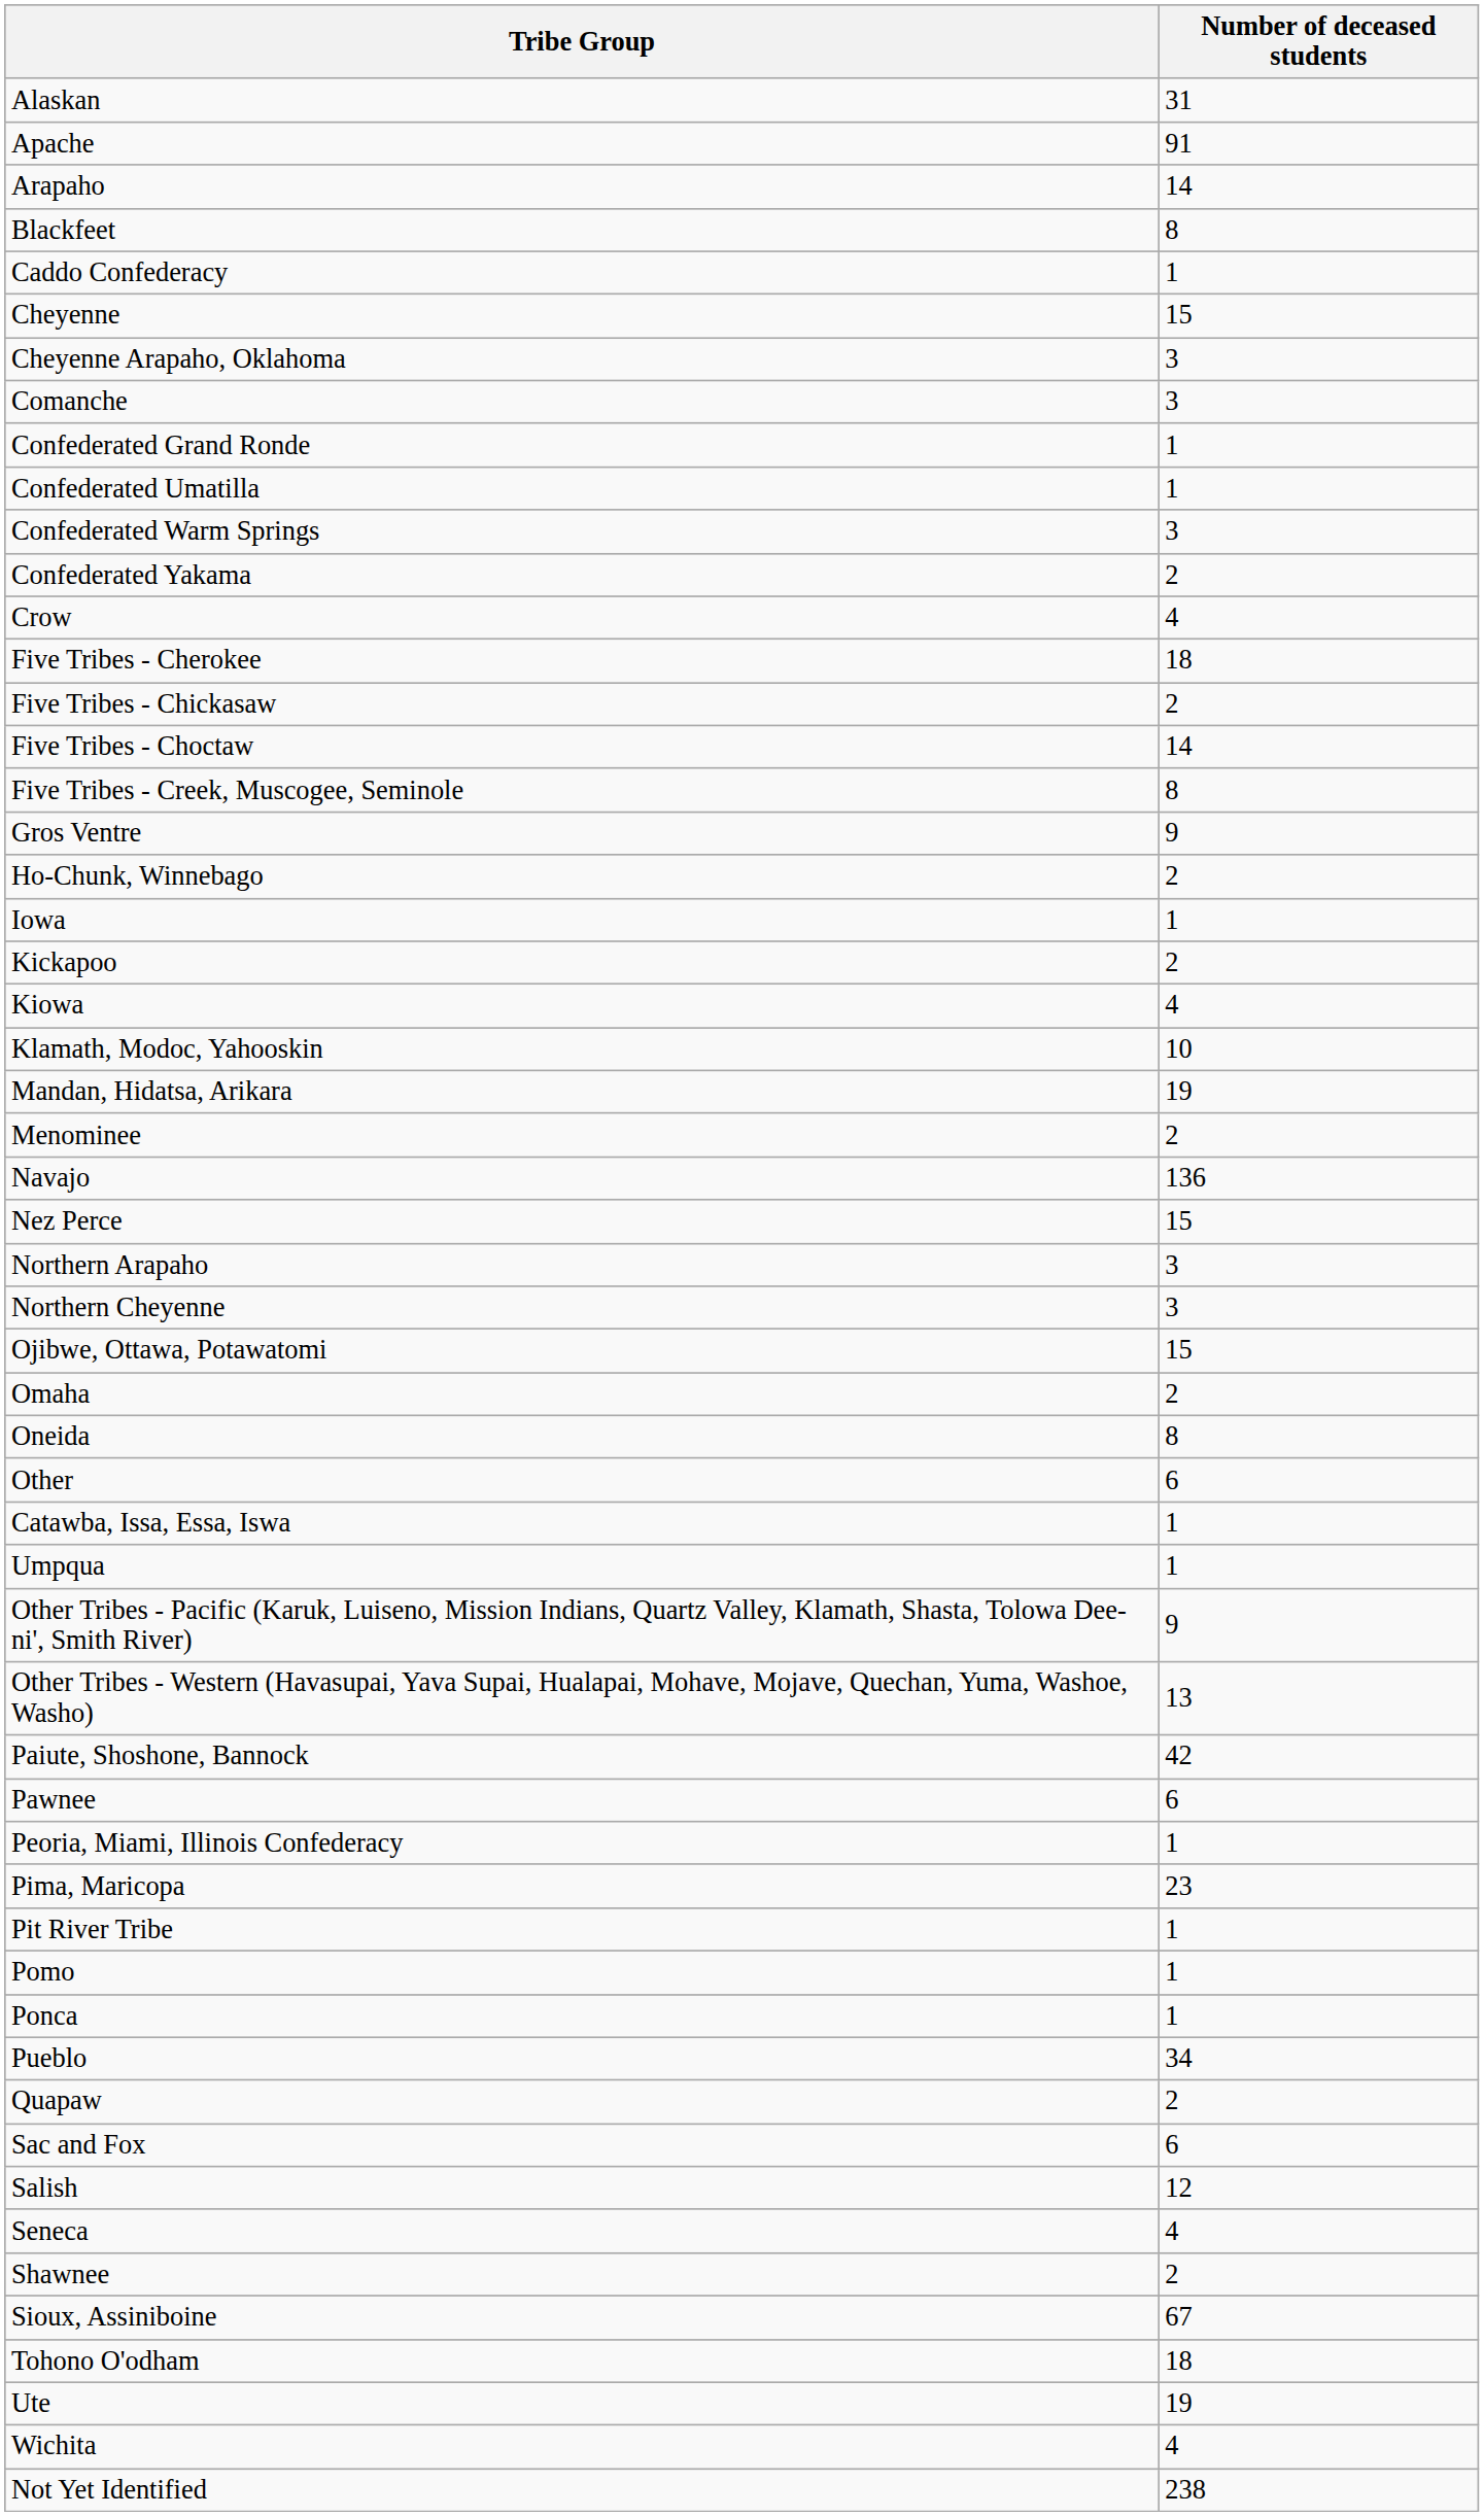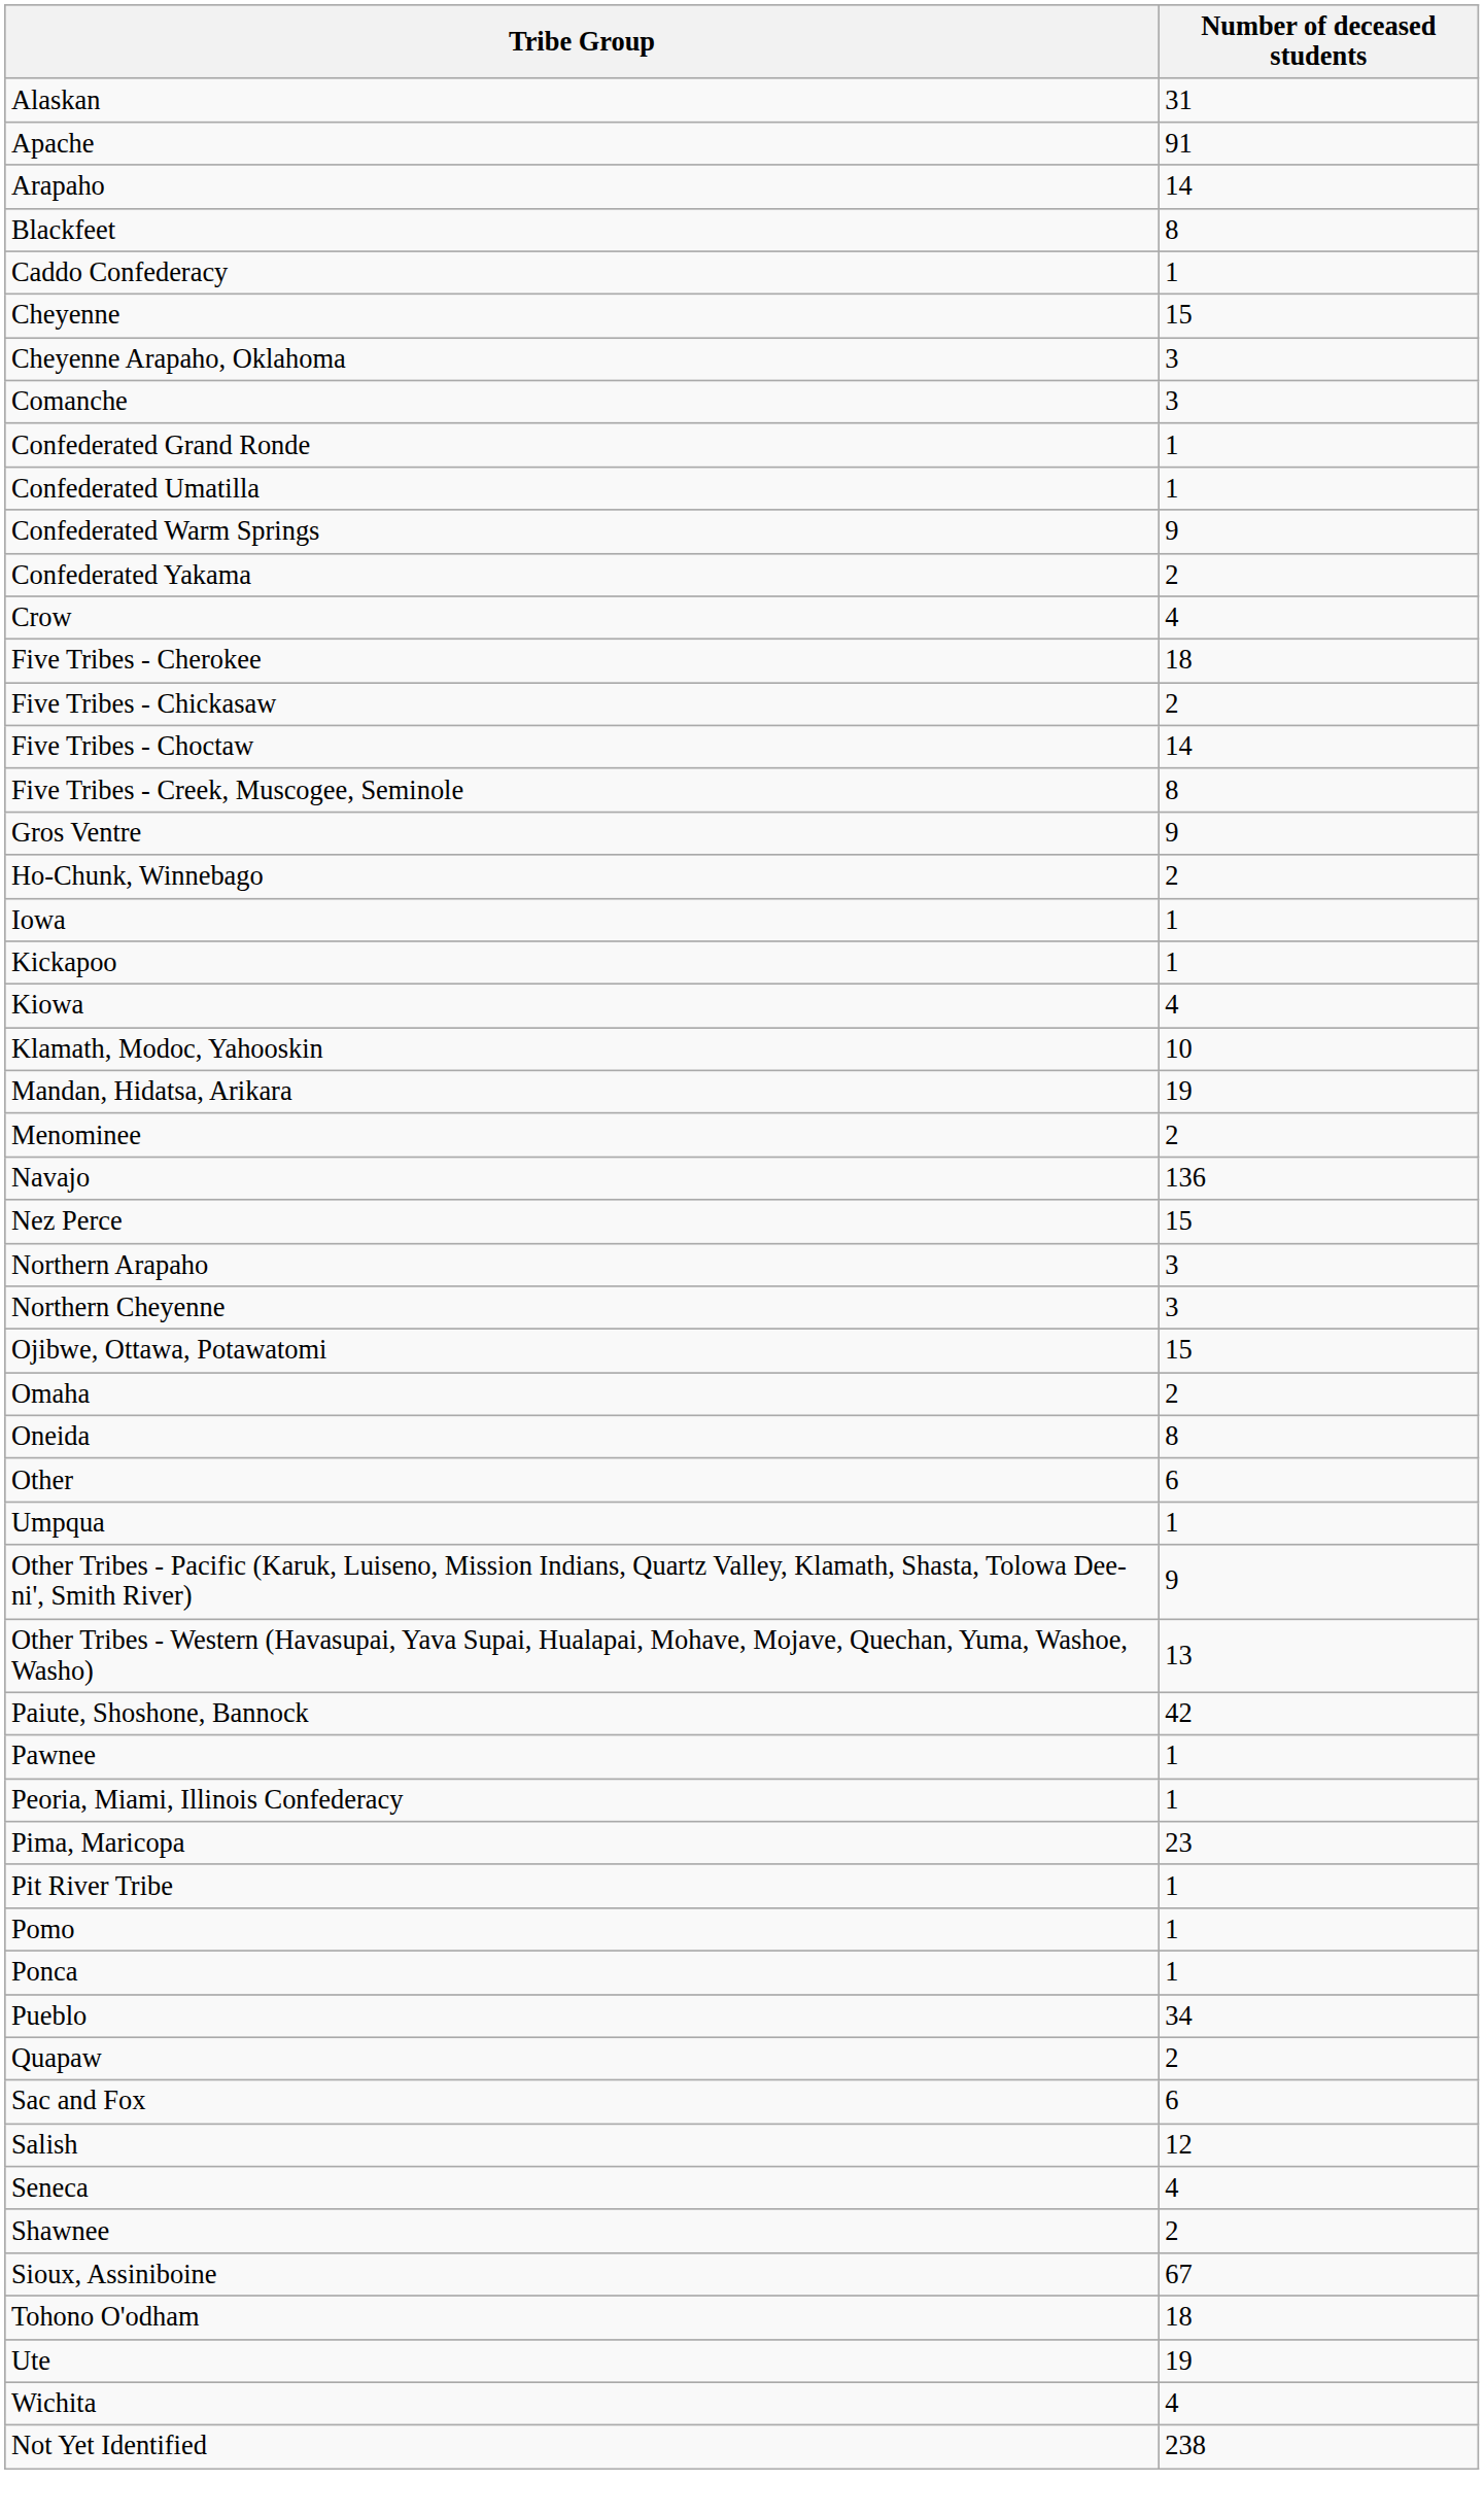 <table class="wikitable sortable mw-collapsible mw-collapsed">
 <tr>
 <th>Tribe Group</th>
 <th>Number of deceased students</th>
 </tr>
 <tr>
 <td>Alaskan</td>
 <td>31</td>
 </tr>
 <tr>
 <td>Apache</td>
 <td>91</td>
 </tr>
 <tr>
 <td>Arapaho</td>
 <td>14</td>
 </tr>
 <tr>
 <td>Blackfeet</td>
 <td>8</td>
 </tr>
 <tr>
 <td>Caddo Confederacy</td>
 <td>1</td>
 </tr>
 <tr>
 <td>Cheyenne</td>
 <td>15</td>
 </tr>
 <tr>
 <td>Cheyenne Arapaho, Oklahoma</td>
 <td>3</td>
 </tr>
 <tr>
 <td>Comanche</td>
 <td>3</td>
 </tr>
 <tr>
 <td>Confederated Grand Ronde</td>
 <td>1</td>
 </tr>
 <tr>
 <td>Confederated Umatilla</td>
 <td>1</td>
 </tr>
 <tr>
 <td>Confederated Warm Springs</td>
-<td>3</td>
+<td>9</td>
 </tr>
 <tr>
 <td>Confederated Yakama</td>
 <td>2</td>
 </tr>
 <tr>
 <td>Crow</td>
 <td>4</td>
 </tr>
 <tr>
 <td>Five Tribes - Cherokee</td>
 <td>18</td>
 </tr>
 <tr>
 <td>Five Tribes - Chickasaw</td>
 <td>2</td>
 </tr>
 <tr>
 <td>Five Tribes - Choctaw</td>
 <td>14</td>
 </tr>
 <tr>
 <td>Five Tribes - Creek, Muscogee, Seminole</td>
 <td>8</td>
 </tr>
 <tr>
 <td>Gros Ventre</td>
 <td>9</td>
 </tr>
 <tr>
 <td>Ho-Chunk, Winnebago</td>
 <td>2</td>
 </tr>
 <tr>
 <td>Iowa</td>
 <td>1</td>
 </tr>
 <tr>
 <td>Kickapoo</td>
-<td>2</td>
+<td>1</td>
 </tr>
 <tr>
 <td>Kiowa</td>
 <td>4</td>
 </tr>
 <tr>
 <td>Klamath, Modoc, Yahooskin</td>
 <td>10</td>
 </tr>
 <tr>
 <td>Mandan, Hidatsa, Arikara</td>
 <td>19</td>
 </tr>
 <tr>
 <td>Menominee</td>
 <td>2</td>
 </tr>
 <tr>
 <td>Navajo</td>
 <td>136</td>
 </tr>
 <tr>
 <td>Nez Perce</td>
 <td>15</td>
 </tr>
 <tr>
 <td>Northern Arapaho</td>
 <td>3</td>
 </tr>
 <tr>
 <td>Northern Cheyenne</td>
 <td>3</td>
 </tr>
 <tr>
 <td>Ojibwe, Ottawa, Potawatomi</td>
 <td>15</td>
 </tr>
 <tr>
 <td>Omaha</td>
 <td>2</td>
 </tr>
 <tr>
 <td>Oneida</td>
 <td>8</td>
 </tr>
 <tr>
 <td>Other</td>
 <td>6</td>
 </tr>
 <tr>
-<td>Catawba, Issa, Essa, Iswa</td>
-<td>1</td>
-</tr>
-<tr>
 <td>Umpqua</td>
 <td>1</td>
 </tr>
 <tr>
 <td>Other Tribes - Pacific (Karuk, Luiseno, Mission Indians, Quartz Valley, Klamath, Shasta, Tolowa Dee-ni', Smith River)</td>
 <td>9</td>
 </tr>
 <tr>
 <td>Other Tribes - Western (Havasupai, Yava Supai, Hualapai, Mohave, Mojave, Quechan, Yuma, Washoe, Washo)</td>
 <td>13</td>
 </tr>
 <tr>
 <td>Paiute, Shoshone, Bannock</td>
 <td>42</td>
 </tr>
 <tr>
 <td>Pawnee</td>
-<td>6</td>
+<td>1</td>
 </tr>
 <tr>
 <td>Peoria, Miami, Illinois Confederacy</td>
 <td>1</td>
 </tr>
 <tr>
 <td>Pima, Maricopa</td>
 <td>23</td>
 </tr>
 <tr>
 <td>Pit River Tribe</td>
 <td>1</td>
 </tr>
 <tr>
 <td>Pomo</td>
 <td>1</td>
 </tr>
 <tr>
 <td>Ponca</td>
 <td>1</td>
 </tr>
 <tr>
 <td>Pueblo</td>
 <td>34</td>
 </tr>
 <tr>
 <td>Quapaw</td>
 <td>2</td>
 </tr>
 <tr>
 <td>Sac and Fox</td>
 <td>6</td>
 </tr>
 <tr>
 <td>Salish</td>
 <td>12</td>
 </tr>
 <tr>
 <td>Seneca</td>
 <td>4</td>
 </tr>
 <tr>
 <td>Shawnee</td>
 <td>2</td>
 </tr>
 <tr>
 <td>Sioux, Assiniboine</td>
 <td>67</td>
 </tr>
 <tr>
 <td>Tohono O'odham</td>
 <td>18</td>
 </tr>
 <tr>
 <td>Ute</td>
 <td>19</td>
 </tr>
 <tr>
 <td>Wichita</td>
 <td>4</td>
 </tr>
 <tr>
 <td>Not Yet Identified</td>
 <td>238</td>
 </tr>
 </table>
